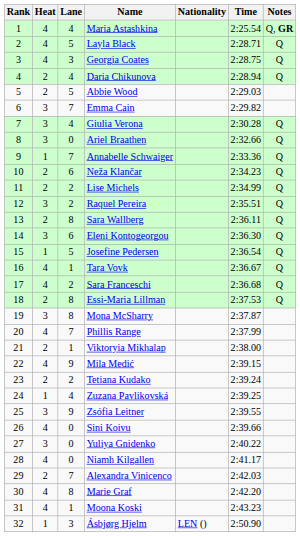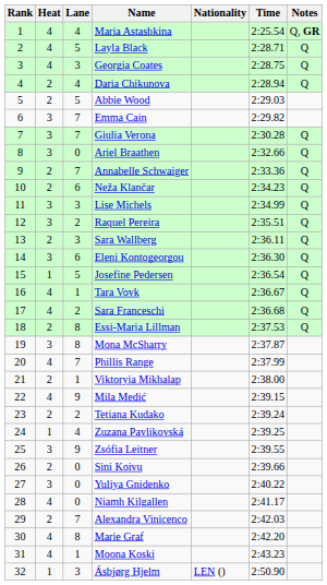 <table class="wikitable sortable" style="text-align:center">
 <tr>
 <th>Rank</th>
 <th>Heat</th>
 <th>Lane</th>
 <th>Name</th>
 <th>Nationality</th>
 <th>Time</th>
 <th>Notes</th>
 </tr>
 <tr bgcolor=ccffcc>
 <td>1</td>
 <td>4</td>
 <td>4</td>
 <td align=left><a href='#'>Maria Astashkina</a></td>
 <td align=left></td>
 <td>2:25.54</td>
 <td>Q, <strong>GR</strong></td>
 </tr>
 <tr bgcolor=ccffcc>
 <td>2</td>
 <td>4</td>
 <td>5</td>
 <td align=left><a href='#'>Layla Black</a></td>
 <td align=left></td>
 <td>2:28.71</td>
 <td>Q</td>
 </tr>
 <tr bgcolor=ccffcc>
 <td>3</td>
 <td>4</td>
 <td>3</td>
 <td align=left><a href='#'>Georgia Coates</a></td>
 <td align=left></td>
 <td>2:28.75</td>
 <td>Q</td>
 </tr>
 <tr bgcolor=ccffcc>
 <td>4</td>
 <td>2</td>
 <td>4</td>
 <td align=left><a href='#'>Daria Chikunova</a></td>
 <td align=left></td>
 <td>2:28.94</td>
 <td>Q</td>
 </tr>
 <tr>
 <td>5</td>
 <td>2</td>
 <td>5</td>
 <td align=left><a href='#'>Abbie Wood</a></td>
 <td align=left></td>
 <td>2:29.03</td>
 <td></td>
 </tr>
 <tr>
 <td>6</td>
 <td>3</td>
 <td>7</td>
 <td align=left><a href='#'>Emma Cain</a></td>
 <td align=left></td>
 <td>2:29.82</td>
 <td></td>
 </tr>
 <tr bgcolor=ccffcc>
 <td>7</td>
 <td>3</td>
-<td>4</td>
+<td>7</td>
 <td align=left><a href='#'>Giulia Verona</a></td>
 <td align=left></td>
 <td>2:30.28</td>
 <td>Q</td>
 </tr>
 <tr bgcolor=ccffcc>
 <td>8</td>
 <td>3</td>
 <td>0</td>
 <td align=left><a href='#'>Ariel Braathen</a></td>
 <td align=left></td>
 <td>2:32.66</td>
 <td>Q</td>
 </tr>
 <tr bgcolor=ccffcc>
 <td>9</td>
-<td>1</td>
+<td>2</td>
 <td>7</td>
 <td align=left><a href='#'>Annabelle Schwaiger</a></td>
 <td align=left></td>
 <td>2:33.36</td>
 <td>Q</td>
 </tr>
 <tr bgcolor=ccffcc>
 <td>10</td>
 <td>2</td>
 <td>6</td>
 <td align=left><a href='#'>Neža Klančar</a></td>
 <td align=left></td>
 <td>2:34.23</td>
 <td>Q</td>
 </tr>
 <tr bgcolor=ccffcc>
 <td>11</td>
-<td>2</td>
-<td>2</td>
+<td>3</td>
+<td>3</td>
 <td align=left><a href='#'>Lise Michels</a></td>
 <td align=left></td>
 <td>2:34.99</td>
 <td>Q</td>
 </tr>
 <tr bgcolor=ccffcc>
 <td>12</td>
 <td>3</td>
 <td>2</td>
 <td align=left><a href='#'>Raquel Pereira</a></td>
 <td align=left></td>
 <td>2:35.51</td>
 <td>Q</td>
 </tr>
 <tr bgcolor=ccffcc>
 <td>13</td>
 <td>2</td>
-<td>8</td>
+<td>3</td>
 <td align=left><a href='#'>Sara Wallberg</a></td>
 <td align=left></td>
 <td>2:36.11</td>
 <td>Q</td>
 </tr>
 <tr bgcolor=ccffcc>
 <td>14</td>
 <td>3</td>
 <td>6</td>
 <td align=left><a href='#'>Eleni Kontogeorgou</a></td>
 <td align=left></td>
 <td>2:36.30</td>
 <td>Q</td>
 </tr>
 <tr bgcolor=ccffcc>
 <td>15</td>
 <td>1</td>
 <td>5</td>
 <td align=left><a href='#'>Josefine Pedersen</a></td>
 <td align=left></td>
 <td>2:36.54</td>
 <td>Q</td>
 </tr>
 <tr bgcolor=ccffcc>
 <td>16</td>
 <td>4</td>
 <td>1</td>
 <td align=left><a href='#'>Tara Vovk</a></td>
 <td align=left></td>
 <td>2:36.67</td>
 <td>Q</td>
 </tr>
 <tr bgcolor=ccffcc>
 <td>17</td>
 <td>4</td>
 <td>2</td>
 <td align=left><a href='#'>Sara Franceschi</a></td>
 <td align=left></td>
 <td>2:36.68</td>
 <td>Q</td>
 </tr>
 <tr bgcolor=ccffcc>
 <td>18</td>
 <td>2</td>
 <td>8</td>
 <td align=left><a href='#'>Essi-Maria Lillman</a></td>
 <td align=left></td>
 <td>2:37.53</td>
 <td>Q</td>
 </tr>
 <tr>
 <td>19</td>
 <td>3</td>
 <td>8</td>
 <td align=left><a href='#'>Mona McSharry</a></td>
 <td align=left></td>
 <td>2:37.87</td>
 <td></td>
 </tr>
 <tr>
 <td>20</td>
 <td>4</td>
 <td>7</td>
 <td align=left><a href='#'>Phillis Range</a></td>
 <td align=left></td>
 <td>2:37.99</td>
 <td></td>
 </tr>
 <tr>
 <td>21</td>
 <td>2</td>
 <td>1</td>
 <td align=left><a href='#'>Viktoryia Mikhalap</a></td>
 <td align=left></td>
 <td>2:38.00</td>
 <td></td>
 </tr>
 <tr>
 <td>22</td>
 <td>4</td>
 <td>9</td>
 <td align=left><a href='#'>Mila Medić</a></td>
 <td align=left></td>
 <td>2:39.15</td>
 <td></td>
 </tr>
 <tr>
 <td>23</td>
 <td>2</td>
 <td>2</td>
 <td align=left><a href='#'>Tetiana Kudako</a></td>
 <td align=left></td>
 <td>2:39.24</td>
 <td></td>
 </tr>
 <tr>
 <td>24</td>
 <td>1</td>
 <td>4</td>
 <td align=left><a href='#'>Zuzana Pavlikovská</a></td>
 <td align=left></td>
 <td>2:39.25</td>
 <td></td>
 </tr>
 <tr>
 <td>25</td>
 <td>3</td>
 <td>9</td>
 <td align=left><a href='#'>Zsófia Leitner</a></td>
 <td align=left></td>
 <td>2:39.55</td>
 <td></td>
 </tr>
 <tr>
 <td>26</td>
-<td>4</td>
+<td>2</td>
 <td>0</td>
 <td align=left><a href='#'>Sini Koivu</a></td>
 <td align=left></td>
 <td>2:39.66</td>
 <td></td>
 </tr>
 <tr>
 <td>27</td>
 <td>3</td>
 <td>0</td>
 <td align=left><a href='#'>Yuliya Gnidenko</a></td>
 <td align=left></td>
 <td>2:40.22</td>
 <td></td>
 </tr>
 <tr>
 <td>28</td>
 <td>4</td>
 <td>0</td>
 <td align=left><a href='#'>Niamh Kilgallen</a></td>
 <td align=left></td>
 <td>2:41.17</td>
 <td></td>
 </tr>
 <tr>
 <td>29</td>
 <td>2</td>
 <td>7</td>
 <td align=left><a href='#'>Alexandra Vinicenco</a></td>
 <td align=left></td>
 <td>2:42.03</td>
 <td></td>
 </tr>
 <tr>
 <td>30</td>
 <td>4</td>
 <td>8</td>
 <td align=left><a href='#'>Marie Graf</a></td>
 <td align=left></td>
 <td>2:42.20</td>
 <td></td>
 </tr>
 <tr>
 <td>31</td>
 <td>4</td>
 <td>1</td>
 <td align=left><a href='#'>Moona Koski</a></td>
 <td align=left></td>
 <td>2:43.23</td>
 <td></td>
 </tr>
 <tr>
 <td>32</td>
 <td>1</td>
 <td>3</td>
 <td align=left><a href='#'>Ásbjørg Hjelm</a></td>
 <td align=left><a href='#'>LEN</a> ()</td>
 <td>2:50.90</td>
 <td></td>
 </tr>
 </table>
